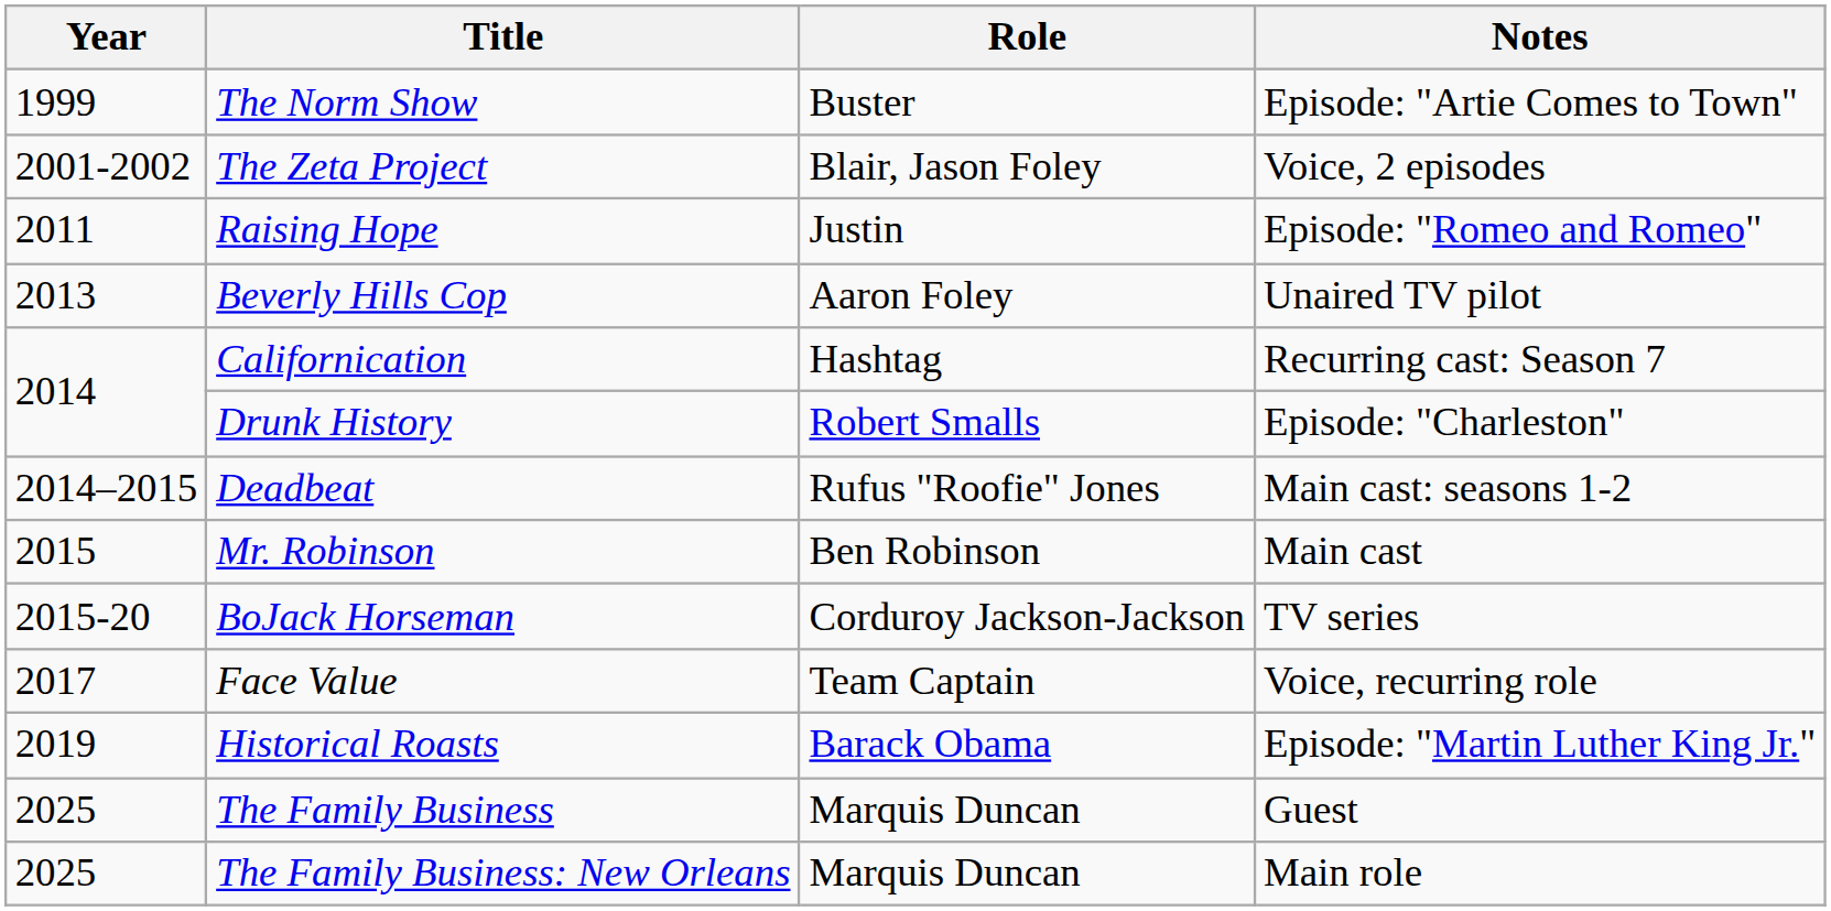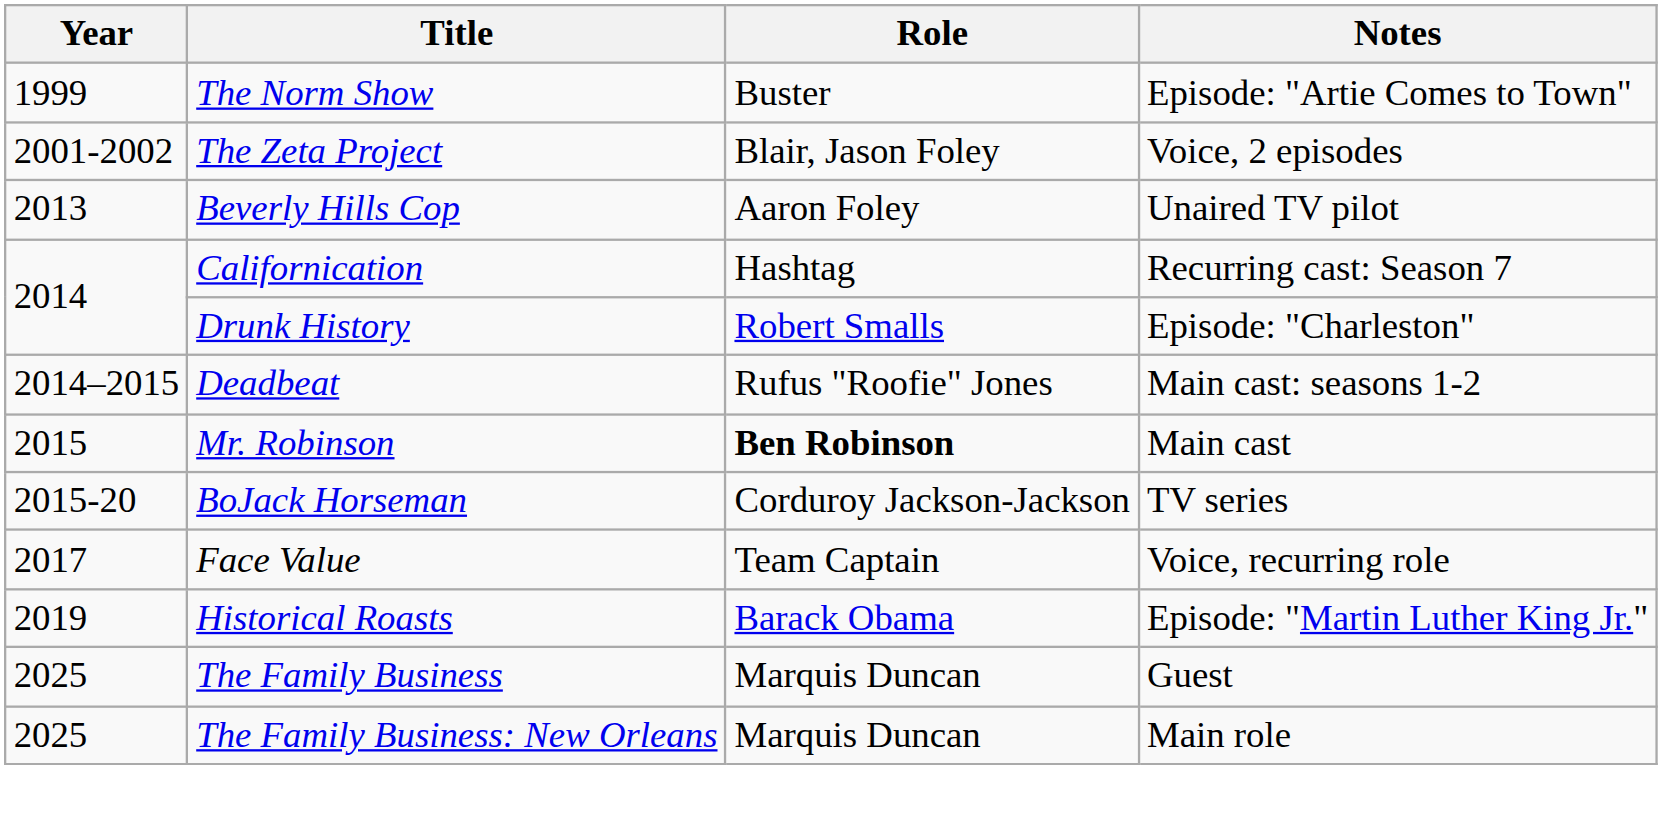 <table class="wikitable plainrowheaders sortable" style="margin-right: 0;">
 <tr>
 <th scope="col">Year</th>
 <th scope="col">Title</th>
 <th scope="col">Role</th>
 <th scope="col" class="unsortable">Notes</th>
 </tr>
 <tr>
 <td>1999</td>
 <td><em><a href='#'>The Norm Show</a></em></td>
 <td>Buster</td>
 <td>Episode: "Artie Comes to Town"</td>
 </tr>
 <tr>
 <td>2001-2002</td>
 <td><em><a href='#'>The Zeta Project</a></em></td>
 <td>Blair, Jason Foley</td>
 <td>Voice, 2 episodes</td>
-</tr>
-<tr>
-<td>2011</td>
-<td><em><a href='#'>Raising Hope</a></em></td>
-<td>Justin</td>
-<td>Episode: "<a href='#'>Romeo and Romeo</a>"</td>
 </tr>
 <tr>
 <td>2013</td>
 <td><em><a href='#'>Beverly Hills Cop</a></em></td>
 <td>Aaron Foley</td>
 <td>Unaired TV pilot</td>
 </tr>
 <tr>
 <td rowspan=2>2014</td>
 <td><em><a href='#'>Californication</a></em></td>
 <td>Hashtag</td>
 <td>Recurring cast: Season 7</td>
 </tr>
 <tr>
 <td><em><a href='#'>Drunk History</a></em></td>
 <td><a href='#'>Robert Smalls</a></td>
 <td>Episode: "Charleston"</td>
 </tr>
 <tr>
 <td>2014–2015</td>
 <td><em><a href='#'>Deadbeat</a></em></td>
 <td>Rufus "Roofie" Jones</td>
 <td>Main cast: seasons 1-2</td>
 </tr>
 <tr>
 <td>2015</td>
 <td><em><a href='#'>Mr. Robinson</a></em></td>
-<td>Ben Robinson</td>
+<td><strong>Ben Robinson</strong></td>
 <td>Main cast</td>
 </tr>
 <tr>
 <td>2015-20</td>
 <td><em><a href='#'>BoJack Horseman</a></em></td>
 <td>Corduroy Jackson-Jackson</td>
 <td>TV series</td>
 </tr>
 <tr>
 <td>2017</td>
 <td><em>Face Value</em></td>
 <td>Team Captain</td>
 <td>Voice, recurring role</td>
 </tr>
 <tr>
 <td>2019</td>
 <td><em><a href='#'>Historical Roasts</a></em></td>
 <td><a href='#'>Barack Obama</a></td>
 <td>Episode: "<a href='#'>Martin Luther King Jr.</a>"</td>
 </tr>
 <tr>
 <td>2025</td>
 <td><em><a href='#'>The Family Business</a></em></td>
 <td>Marquis Duncan</td>
 <td>Guest</td>
 </tr>
 <tr>
 <td>2025</td>
 <td><em><a href='#'>The Family Business: New Orleans</a></em></td>
 <td>Marquis Duncan</td>
 <td>Main role</td>
 </tr>
 </table>
